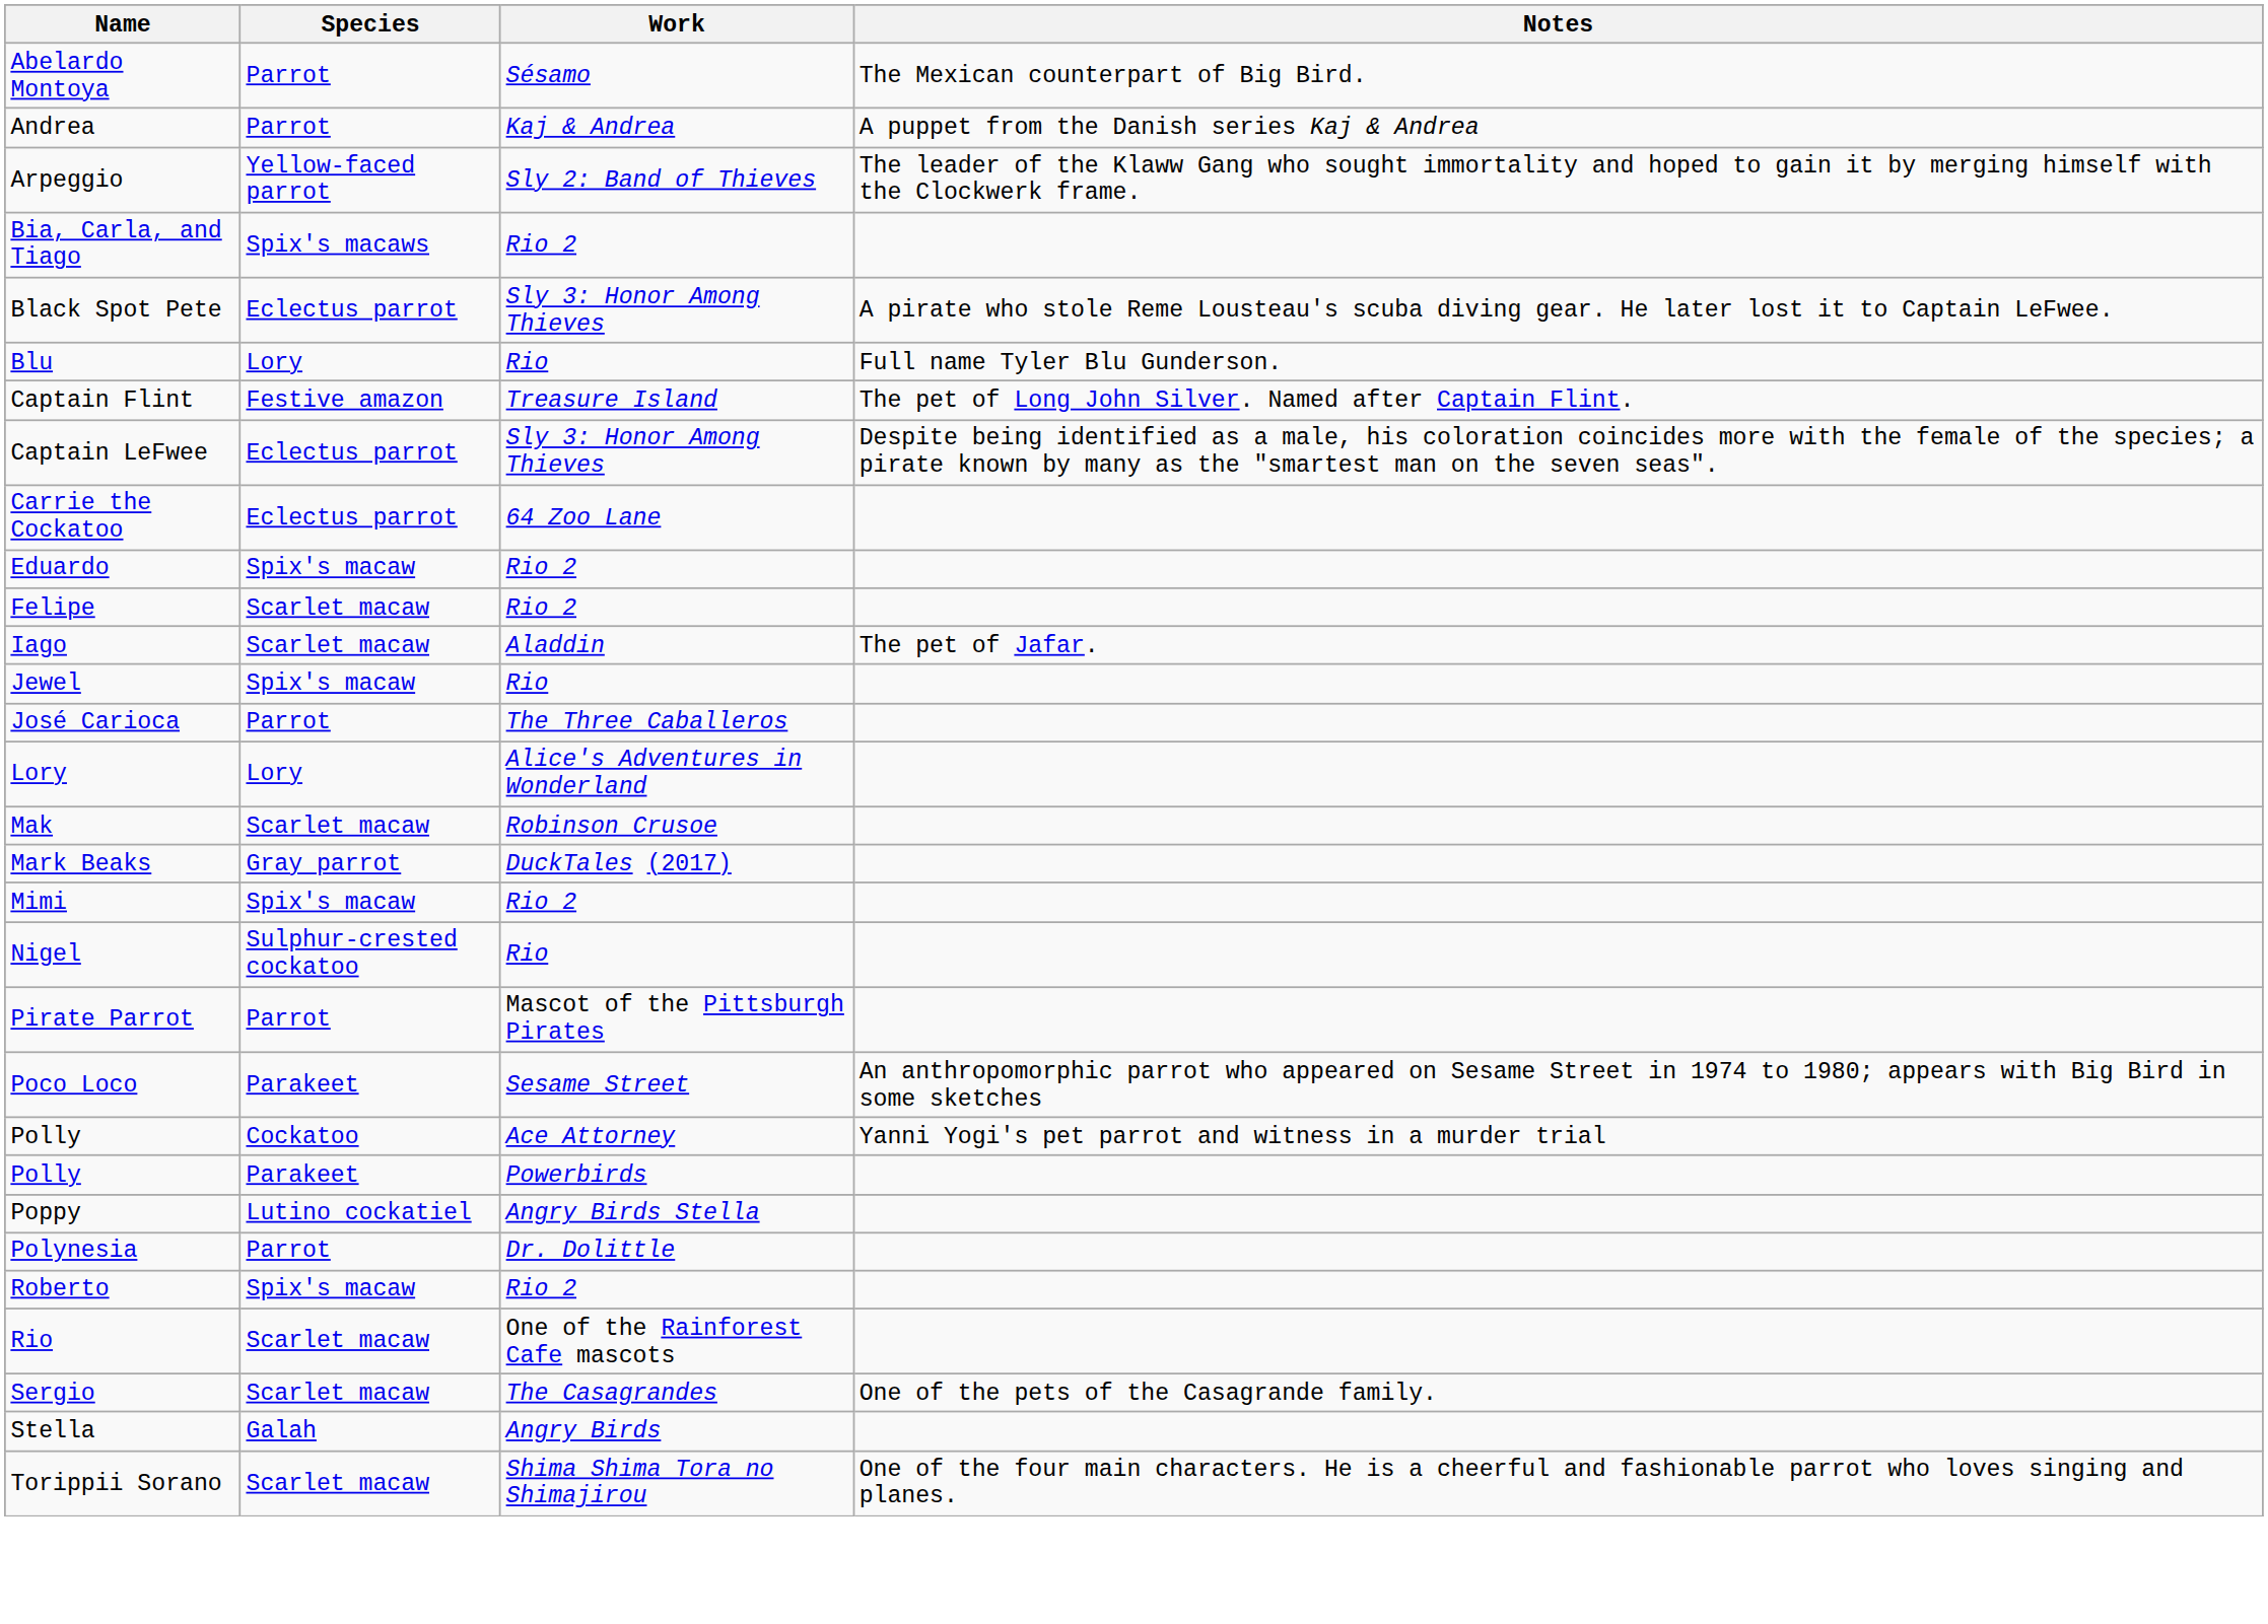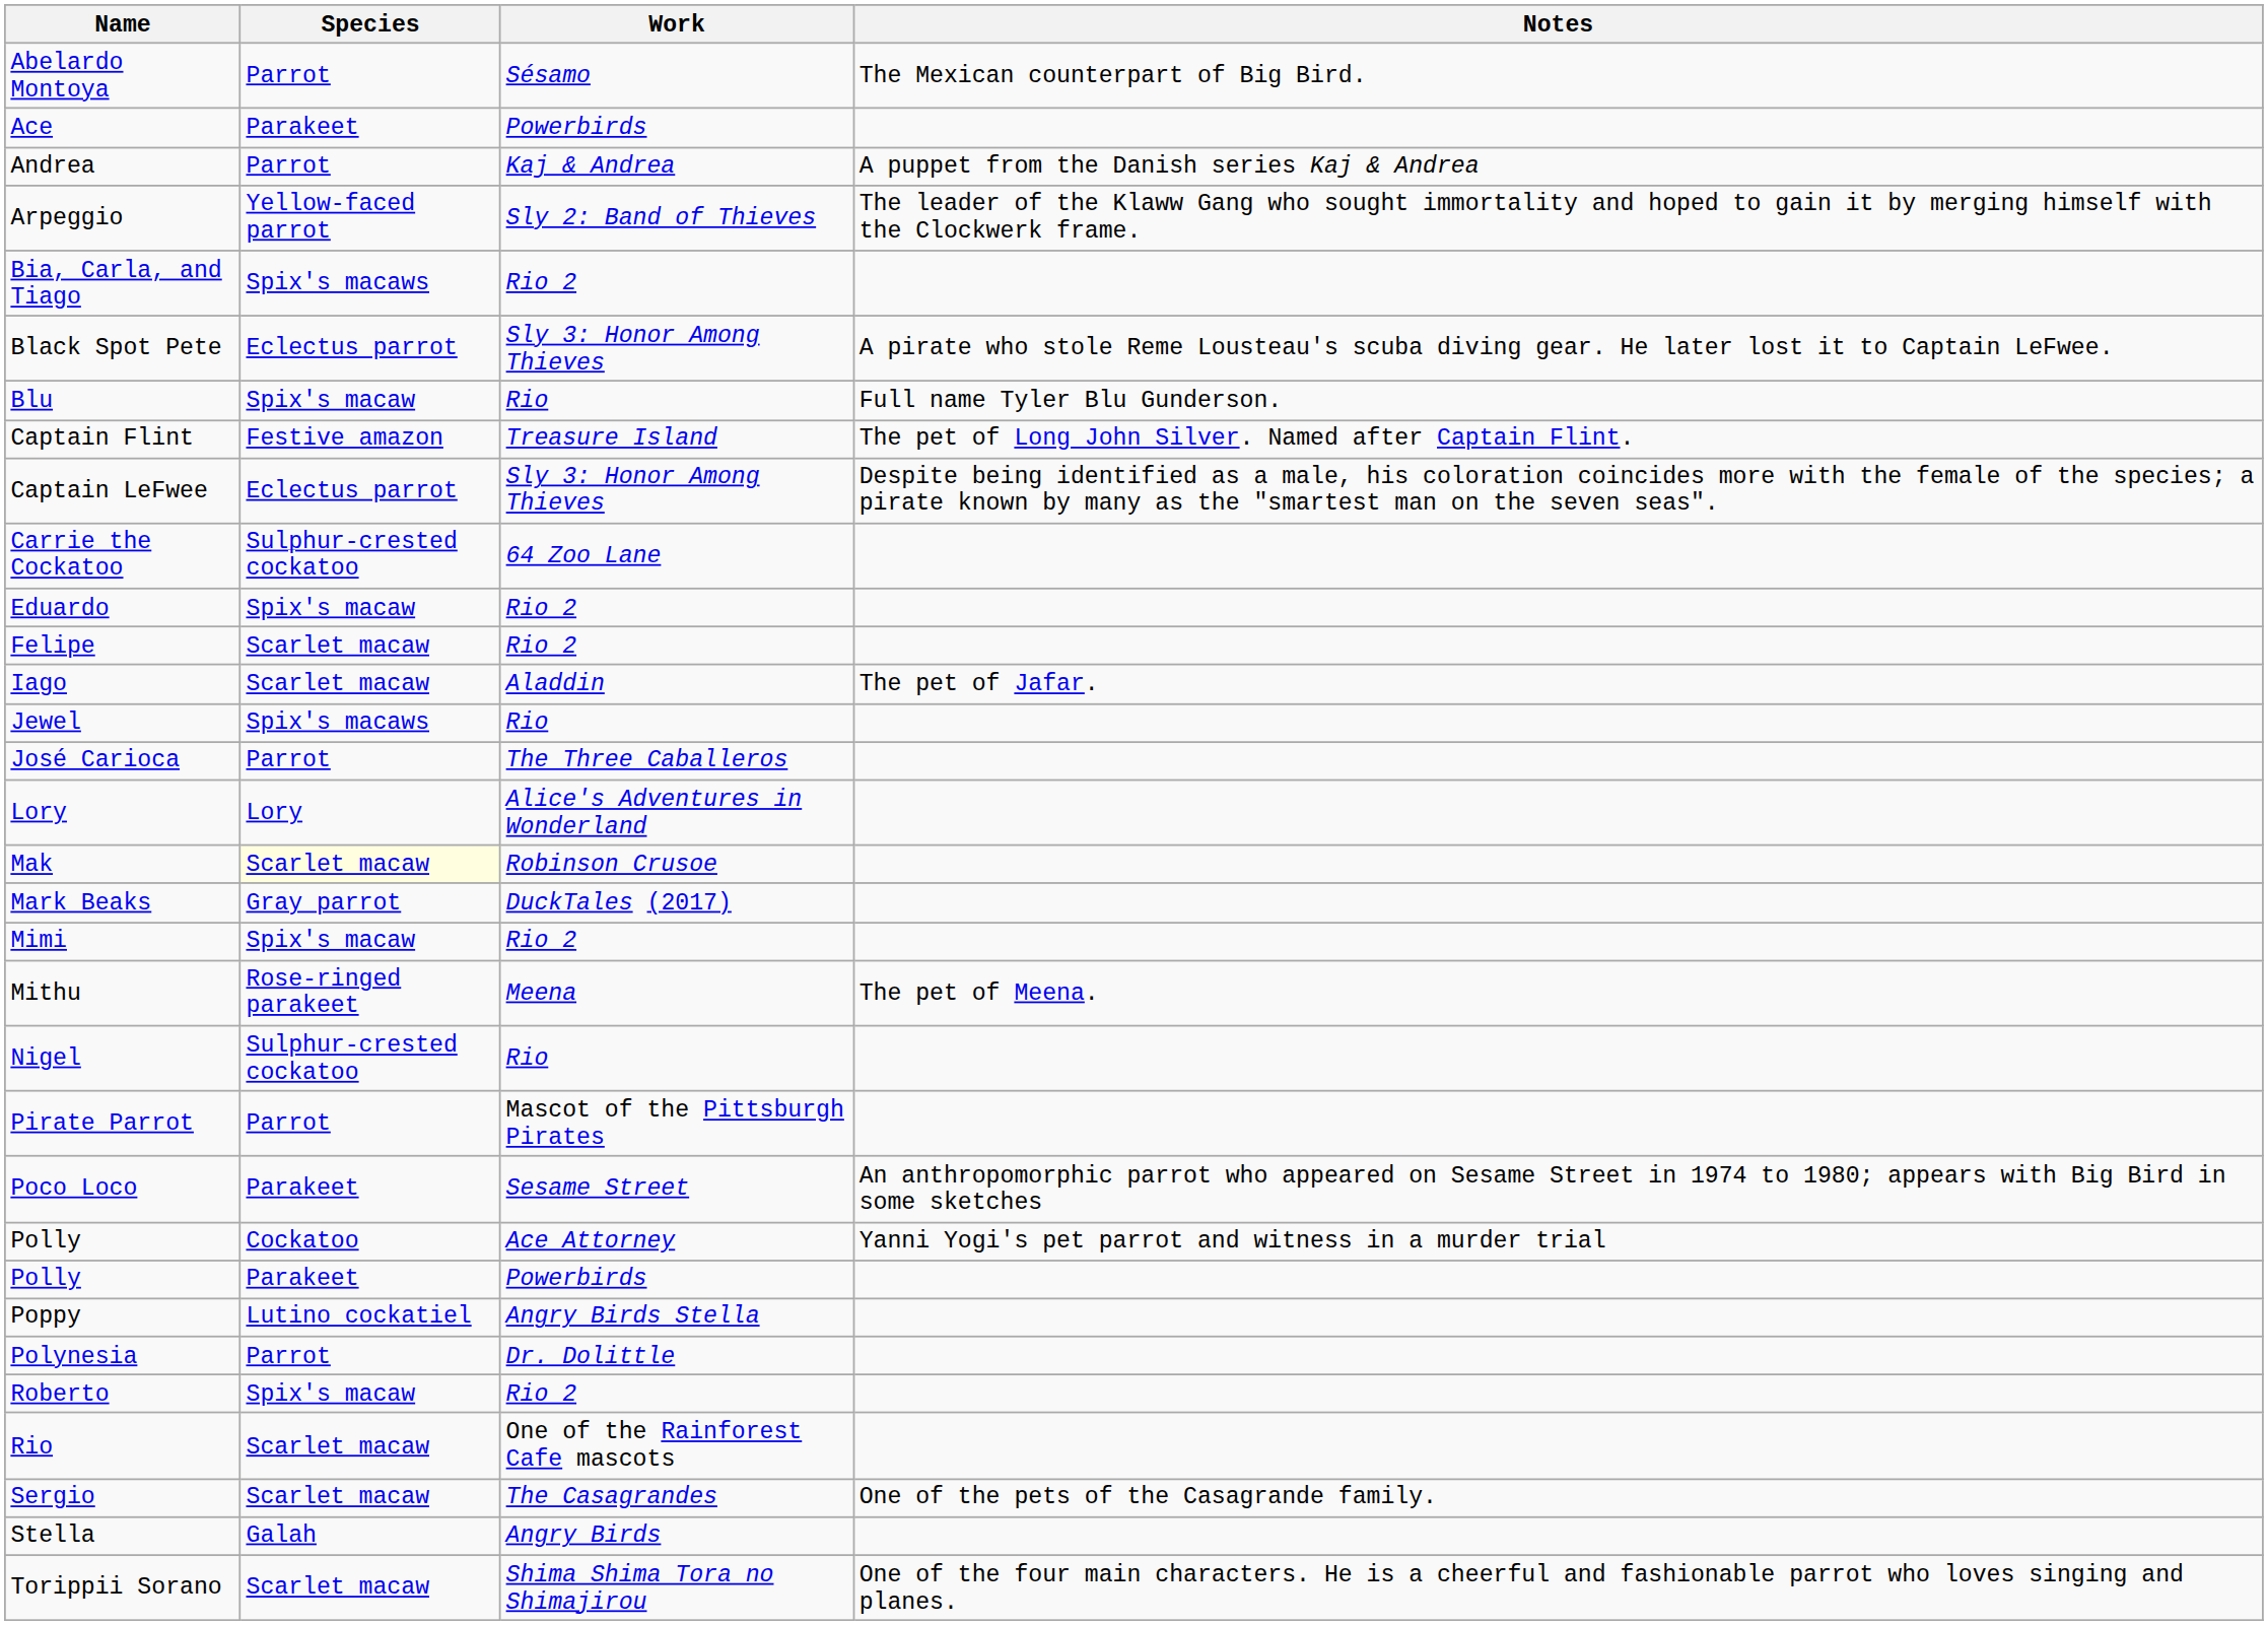 <table class="wikitable">
 <tr>
 <th>Name</th>
 <th>Species</th>
 <th>Work</th>
 <th>Notes</th>
 </tr>
 <tr>
 <td><a href='#'>Abelardo Montoya</a></td>
 <td><a href='#'>Parrot</a></td>
 <td><em><a href='#'>Sésamo</a></em></td>
 <td>The Mexican counterpart of Big Bird.</td>
+</tr>
+<tr>
+<td><a href='#'>Ace</a></td>
+<td><a href='#'>Parakeet</a></td>
+<td><em><a href='#'>Powerbirds</a></em></td>
+<td></td>
 </tr>
 <tr>
 <td>Andrea</td>
 <td><a href='#'>Parrot</a></td>
 <td><em><a href='#'>Kaj & Andrea</a></em></td>
 <td>A puppet from the Danish series <em>Kaj & Andrea</em></td>
 </tr>
 <tr>
 <td>Arpeggio</td>
 <td><a href='#'>Yellow-faced parrot</a></td>
 <td><em><a href='#'>Sly 2: Band of Thieves</a></em></td>
 <td>The leader of the Klaww Gang who sought immortality and hoped to gain it by merging himself with the Clockwerk frame.</td>
 </tr>
 <tr>
 <td><a href='#'>Bia, Carla, and Tiago</a></td>
 <td><a href='#'>Spix's macaws</a></td>
 <td><em><a href='#'>Rio 2</a></em></td>
 <td></td>
 </tr>
 <tr>
 <td>Black Spot Pete</td>
 <td><a href='#'>Eclectus parrot</a></td>
 <td><em><a href='#'>Sly 3: Honor Among Thieves</a></em></td>
 <td>A pirate who stole Reme Lousteau's scuba diving gear. He later lost it to Captain LeFwee.</td>
 </tr>
 <tr>
 <td><a href='#'>Blu</a></td>
-<td><a href='#'>Lory</a></td>
+<td><a href='#'>Spix's macaw</a></td>
 <td><em><a href='#'>Rio</a></em></td>
 <td>Full name Tyler Blu Gunderson.</td>
 </tr>
 <tr>
 <td>Captain Flint</td>
 <td><a href='#'>Festive amazon</a></td>
 <td><em><a href='#'>Treasure Island</a></em></td>
 <td>The pet of <a href='#'>Long John Silver</a>. Named after <a href='#'>Captain Flint</a>.</td>
 </tr>
 <tr>
 <td>Captain LeFwee</td>
 <td><a href='#'>Eclectus parrot</a></td>
 <td><em><a href='#'>Sly 3: Honor Among Thieves</a></em></td>
 <td>Despite being identified as a male, his coloration coincides more with the female of the species; a pirate known by many as the "smartest man on the seven seas".</td>
 </tr>
 <tr>
 <td><a href='#'>Carrie the Cockatoo</a></td>
-<td><a href='#'>Eclectus parrot</a></td>
+<td><a href='#'>Sulphur-crested cockatoo</a></td>
 <td><em><a href='#'>64 Zoo Lane</a></em></td>
 <td></td>
 </tr>
 <tr>
 <td><a href='#'>Eduardo</a></td>
 <td><a href='#'>Spix's macaw</a></td>
 <td><em><a href='#'>Rio 2</a></em></td>
 <td></td>
 </tr>
 <tr>
 <td><a href='#'>Felipe</a></td>
 <td><a href='#'>Scarlet macaw</a></td>
 <td><em><a href='#'>Rio 2</a></em></td>
 <td></td>
 </tr>
 <tr>
 <td><a href='#'>Iago</a></td>
 <td><a href='#'>Scarlet macaw</a></td>
 <td><em><a href='#'>Aladdin</a></em></td>
 <td>The pet of <a href='#'>Jafar</a>.</td>
 </tr>
 <tr>
 <td><a href='#'>Jewel</a></td>
-<td><a href='#'>Spix's macaw</a></td>
+<td><a href='#'>Spix's macaws</a></td>
 <td><em><a href='#'>Rio</a></em></td>
 <td></td>
 </tr>
 <tr>
 <td><a href='#'>José Carioca</a></td>
 <td><a href='#'>Parrot</a></td>
 <td><em><a href='#'>The Three Caballeros</a></em></td>
 <td></td>
 </tr>
 <tr>
 <td><a href='#'>Lory</a></td>
 <td><a href='#'>Lory</a></td>
 <td><em><a href='#'>Alice's Adventures in Wonderland</a></em></td>
 <td></td>
 </tr>
 <tr>
 <td><a href='#'>Mak</a></td>
-<td><a href='#'>Scarlet macaw</a></td>
+<td style="background: lightyellow;"><a href='#'>Scarlet macaw</a></td>
 <td><a href='#'><em>Robinson Crusoe</em></a></td>
 <td></td>
 </tr>
 <tr>
 <td><a href='#'>Mark Beaks</a></td>
 <td><a href='#'>Gray parrot</a></td>
 <td><em><a href='#'>DuckTales</a></em> <a href='#'>(2017)</a></td>
 <td></td>
 </tr>
 <tr>
 <td><a href='#'>Mimi</a></td>
 <td><a href='#'>Spix's macaw</a></td>
 <td><em><a href='#'>Rio 2</a></em></td>
 <td></td>
+</tr>
+<tr>
+<td>Mithu</td>
+<td><a href='#'>Rose-ringed parakeet</a></td>
+<td><em><a href='#'>Meena</a></em></td>
+<td>The pet of <a href='#'>Meena</a>.</td>
 </tr>
 <tr>
 <td><a href='#'>Nigel</a></td>
 <td><a href='#'>Sulphur-crested cockatoo</a></td>
 <td><em><a href='#'>Rio</a></em></td>
 <td></td>
 </tr>
 <tr>
 <td><a href='#'>Pirate Parrot</a></td>
 <td><a href='#'>Parrot</a></td>
 <td>Mascot of the <a href='#'>Pittsburgh Pirates</a></td>
 <td></td>
 </tr>
 <tr>
 <td><a href='#'>Poco Loco</a></td>
 <td><a href='#'>Parakeet</a></td>
 <td><em><a href='#'>Sesame Street</a></em></td>
 <td>An anthropomorphic parrot who appeared on Sesame Street in 1974 to 1980; appears with Big Bird in some sketches</td>
 </tr>
 <tr>
 <td>Polly</td>
 <td><a href='#'>Cockatoo</a></td>
 <td><em><a href='#'>Ace Attorney</a></em></td>
 <td>Yanni Yogi's pet parrot and witness in a murder trial</td>
 </tr>
 <tr>
 <td><a href='#'>Polly</a></td>
 <td><a href='#'>Parakeet</a></td>
 <td><em><a href='#'>Powerbirds</a></em></td>
 <td></td>
 </tr>
 <tr>
 <td>Poppy</td>
 <td><a href='#'>Lutino cockatiel</a></td>
 <td><em><a href='#'>Angry Birds Stella</a></em></td>
 <td></td>
 </tr>
 <tr>
 <td><a href='#'>Polynesia</a></td>
 <td><a href='#'>Parrot</a></td>
 <td><em><a href='#'>Dr. Dolittle</a></em></td>
 <td></td>
 </tr>
 <tr>
 <td><a href='#'>Roberto</a></td>
 <td><a href='#'>Spix's macaw</a></td>
 <td><em><a href='#'>Rio 2</a></em></td>
 <td></td>
 </tr>
 <tr>
 <td><a href='#'>Rio</a></td>
 <td><a href='#'>Scarlet macaw</a></td>
 <td>One of the <a href='#'>Rainforest Cafe</a> mascots</td>
 <td></td>
 </tr>
 <tr>
 <td><a href='#'>Sergio</a></td>
 <td><a href='#'>Scarlet macaw</a></td>
 <td><em><a href='#'>The Casagrandes</a></em></td>
 <td>One of the pets of the Casagrande family.</td>
 </tr>
 <tr>
 <td>Stella</td>
 <td><a href='#'>Galah</a></td>
 <td><em><a href='#'>Angry Birds</a></em></td>
 <td></td>
 </tr>
 <tr>
 <td>Torippii Sorano</td>
 <td><a href='#'>Scarlet macaw</a></td>
 <td><em><a href='#'>Shima Shima Tora no Shimajirou</a></em></td>
 <td>One of the four main characters. He is a cheerful and fashionable parrot who loves singing and planes.</td>
 </tr>
 </table>
